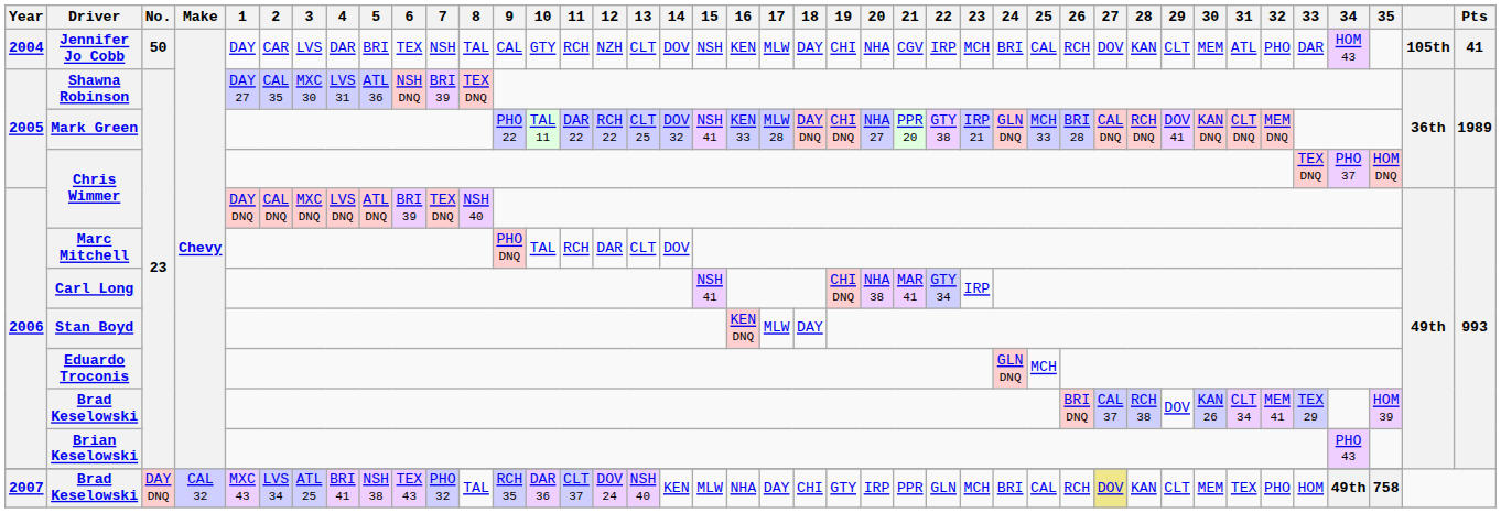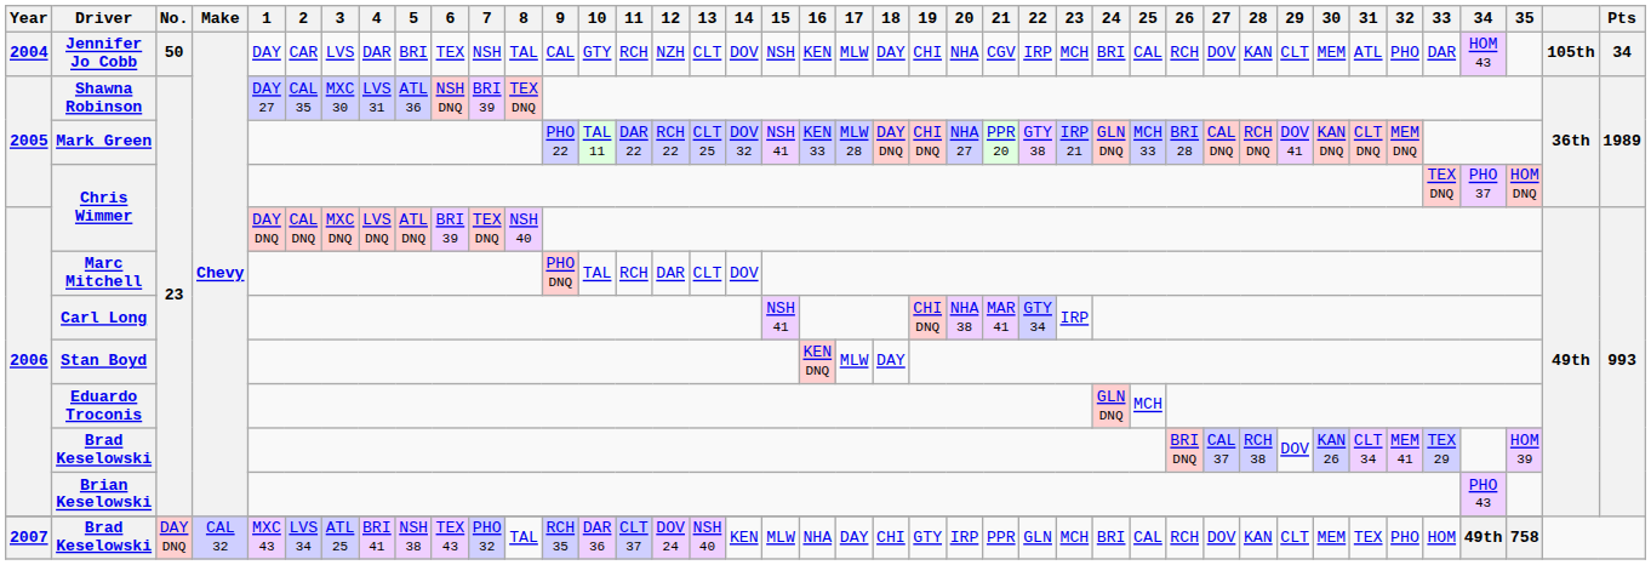 <table class="wikitable" style="text-align:center; font-size:75%">
 <tr>
 <th>Year</th>
 <th>Driver</th>
 <th>No.</th>
 <th>Make</th>
 <th>1</th>
 <th>2</th>
 <th>3</th>
 <th>4</th>
 <th>5</th>
 <th>6</th>
 <th>7</th>
 <th>8</th>
 <th>9</th>
 <th>10</th>
 <th>11</th>
 <th>12</th>
 <th>13</th>
 <th>14</th>
 <th>15</th>
 <th>16</th>
 <th>17</th>
 <th>18</th>
 <th>19</th>
 <th>20</th>
 <th>21</th>
 <th>22</th>
 <th>23</th>
 <th>24</th>
 <th>25</th>
 <th>26</th>
 <th>27</th>
 <th>28</th>
 <th>29</th>
 <th>30</th>
 <th>31</th>
 <th>32</th>
 <th>33</th>
 <th>34</th>
 <th>35</th>
 <th></th>
 <th>Pts</th>
 </tr>
 <tr>
 <th><a href='#'>2004</a></th>
 <th><a href='#'>Jennifer Jo Cobb</a></th>
 <th>50</th>
 <th rowspan=12><a href='#'>Chevy</a></th>
 <td><a href='#'>DAY</a></td>
 <td><a href='#'>CAR</a></td>
 <td><a href='#'>LVS</a></td>
 <td><a href='#'>DAR</a></td>
 <td><a href='#'>BRI</a></td>
 <td><a href='#'>TEX</a></td>
 <td><a href='#'>NSH</a></td>
 <td><a href='#'>TAL</a></td>
 <td><a href='#'>CAL</a></td>
 <td><a href='#'>GTY</a></td>
 <td><a href='#'>RCH</a></td>
 <td><a href='#'>NZH</a></td>
 <td><a href='#'>CLT</a></td>
 <td><a href='#'>DOV</a></td>
 <td><a href='#'>NSH</a></td>
 <td><a href='#'>KEN</a></td>
 <td><a href='#'>MLW</a></td>
 <td><a href='#'>DAY</a></td>
 <td><a href='#'>CHI</a></td>
 <td><a href='#'>NHA</a></td>
 <td><a href='#'>CGV</a></td>
 <td><a href='#'>IRP</a></td>
 <td><a href='#'>MCH</a></td>
 <td><a href='#'>BRI</a></td>
 <td><a href='#'>CAL</a></td>
 <td><a href='#'>RCH</a></td>
 <td><a href='#'>DOV</a></td>
 <td><a href='#'>KAN</a></td>
 <td><a href='#'>CLT</a></td>
 <td><a href='#'>MEM</a></td>
 <td><a href='#'>ATL</a></td>
 <td><a href='#'>PHO</a></td>
 <td><a href='#'>DAR</a></td>
 <td style="background:#EFCFFF;"><a href='#'>HOM</a><br><small>43</small></td>
 <td colspan=1></td>
 <th>105th</th>
-<th>41</th>
+<th>34</th>
 </tr>
 <tr>
 <th rowspan=3><a href='#'>2005</a></th>
 <th><a href='#'>Shawna Robinson</a></th>
 <th rowspan=11>23</th>
 <td style="background:#CFCFFF;"><a href='#'>DAY</a><br><small>27</small></td>
 <td style="background:#CFCFFF;"><a href='#'>CAL</a><br><small>35</small></td>
 <td style="background:#CFCFFF;"><a href='#'>MXC</a><br><small>30</small></td>
 <td style="background:#CFCFFF;"><a href='#'>LVS</a><br><small>31</small></td>
 <td style="background:#CFCFFF;"><a href='#'>ATL</a><br><small>36</small></td>
 <td style="background:#FFCFCF;"><a href='#'>NSH</a><br><small>DNQ</small></td>
 <td style="background:#EFCFFF;"><a href='#'>BRI</a><br><small>39</small></td>
 <td style="background:#FFCFCF;"><a href='#'>TEX</a><br><small>DNQ</small></td>
 <td colspan=27></td>
 <th rowspan=3>36th</th>
 <th rowspan=3>1989</th>
 </tr>
 <tr>
 <th><a href='#'>Mark Green</a></th>
 <td colspan=8></td>
 <td style="background:#CFCFFF;"><a href='#'>PHO</a><br><small>22</small></td>
 <td style="background:#DFFFDF;"><a href='#'>TAL</a><br><small>11</small></td>
 <td style="background:#CFCFFF;"><a href='#'>DAR</a><br><small>22</small></td>
 <td style="background:#CFCFFF;"><a href='#'>RCH</a><br><small>22</small></td>
 <td style="background:#CFCFFF;"><a href='#'>CLT</a><br><small>25</small></td>
 <td style="background:#CFCFFF;"><a href='#'>DOV</a><br><small>32</small></td>
 <td style="background:#EFCFFF;"><a href='#'>NSH</a><br><small>41</small></td>
 <td style="background:#CFCFFF;"><a href='#'>KEN</a><br><small>33</small></td>
 <td style="background:#CFCFFF;"><a href='#'>MLW</a><br><small>28</small></td>
 <td style="background:#FFCFCF;"><a href='#'>DAY</a><br><small>DNQ</small></td>
 <td style="background:#FFCFCF;"><a href='#'>CHI</a><br><small>DNQ</small></td>
 <td style="background:#CFCFFF;"><a href='#'>NHA</a><br><small>27</small></td>
 <td style="background:#DFFFDF;"><a href='#'>PPR</a><br><small>20</small></td>
 <td style="background:#EFCFFF;"><a href='#'>GTY</a><br><small>38</small></td>
 <td style="background:#CFCFFF;"><a href='#'>IRP</a><br><small>21</small></td>
 <td style="background:#FFCFCF;"><a href='#'>GLN</a><br><small>DNQ</small></td>
 <td style="background:#CFCFFF;"><a href='#'>MCH</a><br><small>33</small></td>
 <td style="background:#CFCFFF;"><a href='#'>BRI</a><br><small>28</small></td>
 <td style="background:#FFCFCF;"><a href='#'>CAL</a><br><small>DNQ</small></td>
 <td style="background:#FFCFCF;"><a href='#'>RCH</a><br><small>DNQ</small></td>
 <td style="background:#EFCFFF;"><a href='#'>DOV</a><br><small>41</small></td>
 <td style="background:#FFCFCF;"><a href='#'>KAN</a><br><small>DNQ</small></td>
 <td style="background:#FFCFCF;"><a href='#'>CLT</a><br><small>DNQ</small></td>
 <td style="background:#FFCFCF;"><a href='#'>MEM</a><br><small>DNQ</small></td>
 <td colspan=3></td>
 </tr>
 <tr>
 <th rowspan=2><a href='#'>Chris Wimmer</a></th>
 <td colspan=32></td>
 <td style="background:#FFCFCF;"><a href='#'>TEX</a><br><small>DNQ</small></td>
 <td style="background:#EFCFFF;"><a href='#'>PHO</a><br><small>37</small></td>
 <td style="background:#FFCFCF;"><a href='#'>HOM</a><br><small>DNQ</small></td>
 </tr>
 <tr>
 <th rowspan=7><a href='#'>2006</a></th>
 <td style="background:#FFCFCF;"><a href='#'>DAY</a><br><small>DNQ</small></td>
 <td style="background:#FFCFCF;"><a href='#'>CAL</a><br><small>DNQ</small></td>
 <td style="background:#FFCFCF;"><a href='#'>MXC</a><br><small>DNQ</small></td>
 <td style="background:#FFCFCF;"><a href='#'>LVS</a><br><small>DNQ</small></td>
 <td style="background:#FFCFCF;"><a href='#'>ATL</a><br><small>DNQ</small></td>
 <td style="background:#EFCFFF;"><a href='#'>BRI</a><br><small>39</small></td>
 <td style="background:#FFCFCF;"><a href='#'>TEX</a><br><small>DNQ</small></td>
 <td style="background:#EFCFFF;"><a href='#'>NSH</a><br><small>40</small></td>
 <td colspan=27></td>
 <th rowspan=7>49th</th>
 <th rowspan=7>993</th>
 </tr>
 <tr>
 <th><a href='#'>Marc Mitchell</a></th>
 <td colspan=8></td>
 <td style="background:#FFCFCF;"><a href='#'>PHO</a><br><small>DNQ</small></td>
 <td><a href='#'>TAL</a></td>
 <td><a href='#'>RCH</a></td>
 <td><a href='#'>DAR</a></td>
 <td><a href='#'>CLT</a></td>
 <td><a href='#'>DOV</a></td>
 <td colspan=21></td>
 </tr>
 <tr>
 <th><a href='#'>Carl Long</a></th>
 <td colspan=14></td>
 <td style="background:#EFCFFF;"><a href='#'>NSH</a><br><small>41</small></td>
 <td colspan=3></td>
 <td style="background:#FFCFCF;"><a href='#'>CHI</a><br><small>DNQ</small></td>
 <td style="background:#EFCFFF;"><a href='#'>NHA</a><br><small>38</small></td>
 <td style="background:#EFCFFF;"><a href='#'>MAR</a><br><small>41</small></td>
 <td style="background:#CFCFFF;"><a href='#'>GTY</a><br><small>34</small></td>
 <td><a href='#'>IRP</a></td>
 <td colspan=12></td>
 </tr>
 <tr>
 <th><a href='#'>Stan Boyd</a></th>
 <td colspan=15></td>
 <td style="background:#FFCFCF;"><a href='#'>KEN</a><br><small>DNQ</small></td>
 <td><a href='#'>MLW</a></td>
 <td><a href='#'>DAY</a></td>
 <td colspan=17></td>
 </tr>
 <tr>
 <th><a href='#'>Eduardo Troconis</a></th>
 <td colspan=23></td>
 <td style="background:#FFCFCF;"><a href='#'>GLN</a><br><small>DNQ</small></td>
 <td><a href='#'>MCH</a></td>
 <td colspan=10></td>
 </tr>
 <tr>
 <th><a href='#'>Brad Keselowski</a></th>
 <td colspan=25></td>
 <td style="background:#FFCFCF;"><a href='#'>BRI</a><br><small>DNQ</small></td>
 <td style="background:#CFCFFF;"><a href='#'>CAL</a><br><small>37</small></td>
 <td style="background:#CFCFFF;"><a href='#'>RCH</a><br><small>38</small></td>
 <td><a href='#'>DOV</a></td>
 <td style="background:#CFCFFF;"><a href='#'>KAN</a><br><small>26</small></td>
 <td style="background:#EFCFFF;"><a href='#'>CLT</a><br><small>34</small></td>
 <td style="background:#EFCFFF;"><a href='#'>MEM</a><br><small>41</small></td>
 <td style="background:#CFCFFF;"><a href='#'>TEX</a><br><small>29</small></td>
 <td colspan=1></td>
 <td style="background:#EFCFFF;"><a href='#'>HOM</a><br><small>39</small></td>
 </tr>
 <tr>
 <th><a href='#'>Brian Keselowski</a></th>
 <td colspan=33></td>
 <td style="background:#EFCFFF;"><a href='#'>PHO</a><br><small>43</small></td>
 <td colspan=1></td>
 </tr>
 <tr>
 </tr>
 <tr>
 <th><a href='#'>2007</a></th>
 <th><a href='#'>Brad Keselowski</a></th>
 <td style="background:#FFCFCF;"><a href='#'>DAY</a><br><small>DNQ</small></td>
 <td style="background:#CFCFFF;"><a href='#'>CAL</a><br><small>32</small></td>
 <td style="background:#EFCFFF;"><a href='#'>MXC</a><br><small>43</small></td>
 <td style="background:#CFCFFF;"><a href='#'>LVS</a><br><small>34</small></td>
 <td style="background:#CFCFFF;"><a href='#'>ATL</a><br><small>25</small></td>
 <td style="background:#EFCFFF;"><a href='#'>BRI</a><br><small>41</small></td>
 <td style="background:#EFCFFF;"><a href='#'>NSH</a><br><small>38</small></td>
 <td style="background:#EFCFFF;"><a href='#'>TEX</a><br><small>43</small></td>
 <td style="background:#CFCFFF;"><a href='#'>PHO</a><br><small>32</small></td>
 <td><a href='#'>TAL</a></td>
 <td style="background:#CFCFFF;"><a href='#'>RCH</a><br><small>35</small></td>
 <td style="background:#EFCFFF;"><a href='#'>DAR</a><br><small>36</small></td>
 <td style="background:#CFCFFF;"><a href='#'>CLT</a><br><small>37</small></td>
 <td style="background:#EFCFFF;"><a href='#'>DOV</a><br><small>24</small></td>
 <td style="background:#EFCFFF;"><a href='#'>NSH</a><br><small>40</small></td>
 <td><a href='#'>KEN</a></td>
 <td><a href='#'>MLW</a></td>
 <td><a href='#'>NHA</a></td>
 <td><a href='#'>DAY</a></td>
 <td><a href='#'>CHI</a></td>
 <td><a href='#'>GTY</a></td>
 <td><a href='#'>IRP</a></td>
 <td><a href='#'>PPR</a></td>
 <td><a href='#'>GLN</a></td>
 <td><a href='#'>MCH</a></td>
 <td><a href='#'>BRI</a></td>
 <td><a href='#'>CAL</a></td>
 <td><a href='#'>RCH</a></td>
-<td style="background: khaki;"><a href='#'>DOV</a></td>
+<td><a href='#'>DOV</a></td>
 <td><a href='#'>KAN</a></td>
 <td><a href='#'>CLT</a></td>
 <td><a href='#'>MEM</a></td>
 <td><a href='#'>TEX</a></td>
 <td><a href='#'>PHO</a></td>
 <td><a href='#'>HOM</a></td>
 <th>49th</th>
 <th>758</th>
 </tr>
 </table>
